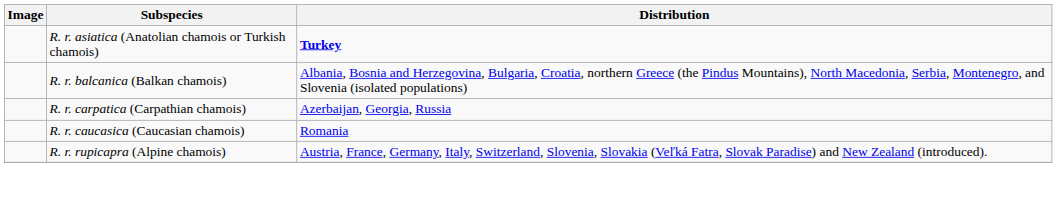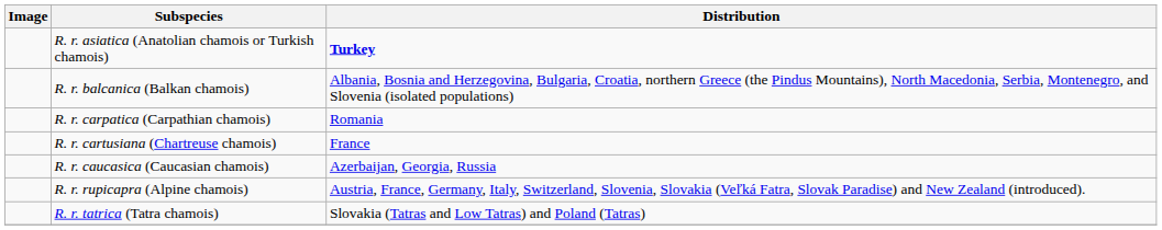 <table class="wikitable">
 <tr>
 <th>Image</th>
 <th>Subspecies</th>
 <th>Distribution</th>
 </tr>
 <tr>
 <td></td>
 <td><em>R. r. asiatica</em> (Anatolian chamois or Turkish chamois)</td>
 <td><strong><a href='#'>Turkey</a></strong></td>
 </tr>
 <tr>
 <td></td>
 <td><em>R. r. balcanica</em> (Balkan chamois)</td>
 <td><a href='#'>Albania</a>, <a href='#'>Bosnia and Herzegovina</a>, <a href='#'>Bulgaria</a>, <a href='#'>Croatia</a>, northern <a href='#'>Greece</a> (the <a href='#'>Pindus</a> Mountains), <a href='#'>North Macedonia</a>, <a href='#'>Serbia</a>, <a href='#'>Montenegro</a>, and Slovenia (isolated populations)</td>
 </tr>
 <tr>
 <td></td>
 <td><em>R. r. carpatica</em> (Carpathian chamois)</td>
-<td><a href='#'>Azerbaijan</a>, <a href='#'>Georgia</a>, <a href='#'>Russia</a></td>
+<td><a href='#'>Romania</a></td>
+</tr>
+<tr>
+<td></td>
+<td><em>R. r. cartusiana</em> (<a href='#'>Chartreuse</a> chamois)</td>
+<td><a href='#'>France</a></td>
 </tr>
 <tr>
 <td></td>
 <td><em>R. r. caucasica</em> (Caucasian chamois)</td>
-<td><a href='#'>Romania</a></td>
+<td><a href='#'>Azerbaijan</a>, <a href='#'>Georgia</a>, <a href='#'>Russia</a></td>
 </tr>
 <tr>
 <td></td>
 <td><em>R. r. rupicapra</em> (Alpine chamois)</td>
 <td><a href='#'>Austria</a>, <a href='#'>France</a>, <a href='#'>Germany</a>, <a href='#'>Italy</a>, <a href='#'>Switzerland</a>, <a href='#'>Slovenia</a>, <a href='#'>Slovakia</a> (<a href='#'>Veľká Fatra</a>, <a href='#'>Slovak Paradise</a>) and <a href='#'>New Zealand</a> (introduced).</td>
 </tr>
 <tr>
+<td></td>
+<td><em><a href='#'>R. r. tatrica</a></em> (Tatra chamois)</td>
+<td>Slovakia (<a href='#'>Tatras</a> and <a href='#'>Low Tatras</a>) and <a href='#'>Poland</a> (<a href='#'>Tatras</a>)</td>
+</tr>
+<tr>
 </tr>
 </table>
